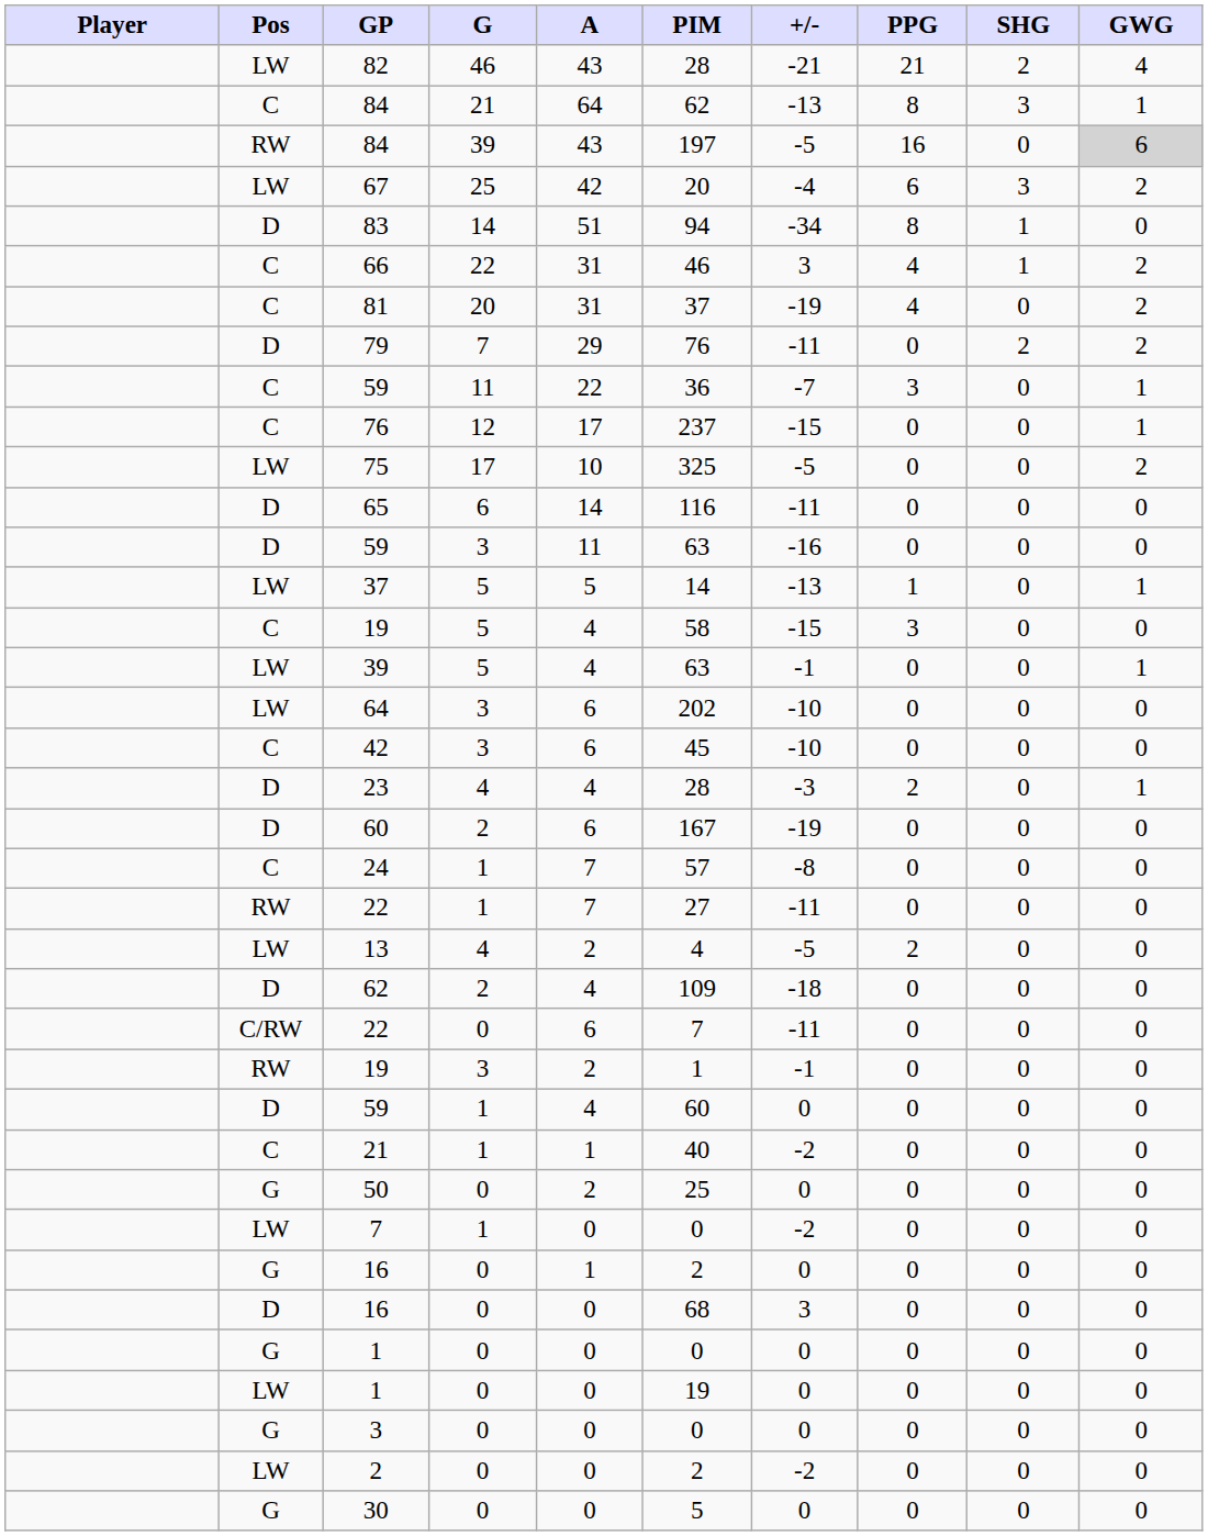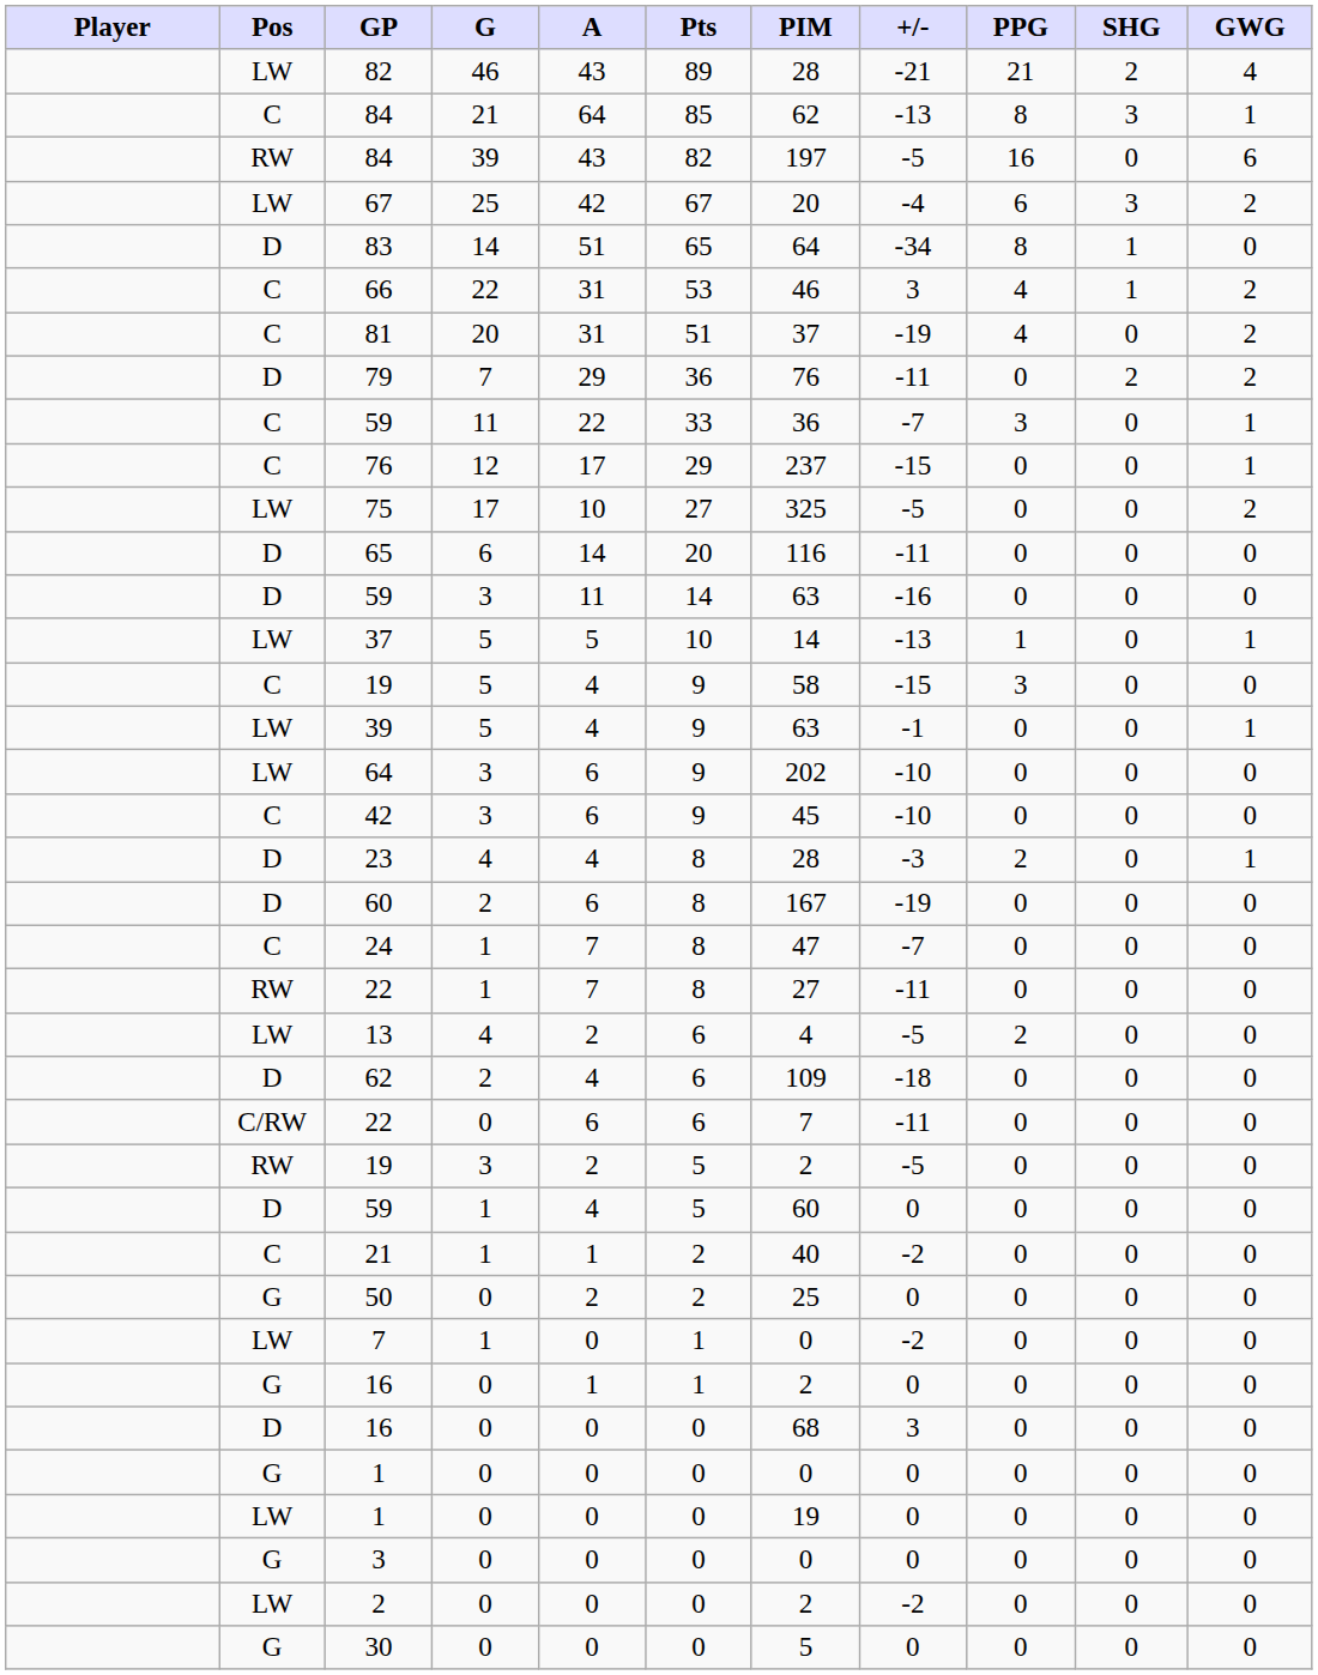 <table style="width:60%;" class="wikitable sortable">
 <tr style="text-align:center;">
 <th style="background:#ddf; width:10%;">Player</th>
 <th style="background:#ddf; width:3%;" title="Position">Pos</th>
 <th style="background:#ddf; width:5%;" title="Games played">GP</th>
 <th style="background:#ddf; width:5%;" title="Goals">G</th>
 <th style="background:#ddf; width:5%;" title="Assists">A</th>
+<th style="background:#ddf; width:5%;" title="Points">Pts</th>
 <th style="background:#ddf; width:5%;" title="Penalties in Minutes">PIM</th>
 <th style="background:#ddf; width:5%;" title="Plus/minus">+/-</th>
 <th style="background:#ddf; width:5%;" title="Power Play Goals">PPG</th>
 <th style="background:#ddf; width:5%;" title="Short-handed Goals">SHG</th>
 <th style="background:#ddf; width:5%;" title="Game-winning Goals">GWG</th>
 </tr>
 <tr style="text-align:center;">
 <td style="text-align:right;"></td>
 <td>LW</td>
 <td>82</td>
 <td>46</td>
 <td>43</td>
+<td>89</td>
 <td>28</td>
 <td>-21</td>
 <td>21</td>
 <td>2</td>
 <td>4</td>
 </tr>
 <tr style="text-align:center;">
 <td style="text-align:right;"></td>
 <td>C</td>
 <td>84</td>
 <td>21</td>
 <td>64</td>
+<td>85</td>
 <td>62</td>
 <td>-13</td>
 <td>8</td>
 <td>3</td>
 <td>1</td>
 </tr>
 <tr style="text-align:center;">
 <td style="text-align:right;"></td>
 <td>RW</td>
 <td>84</td>
 <td>39</td>
 <td>43</td>
+<td>82</td>
 <td>197</td>
 <td>-5</td>
 <td>16</td>
 <td>0</td>
-<td style="background: lightgrey;">6</td>
+<td>6</td>
 </tr>
 <tr style="text-align:center;">
 <td style="text-align:right;"></td>
 <td>LW</td>
 <td>67</td>
 <td>25</td>
 <td>42</td>
+<td>67</td>
 <td>20</td>
 <td>-4</td>
 <td>6</td>
 <td>3</td>
 <td>2</td>
 </tr>
 <tr style="text-align:center;">
 <td style="text-align:right;"></td>
 <td>D</td>
 <td>83</td>
 <td>14</td>
 <td>51</td>
-<td>94</td>
+<td>65</td>
+<td>64</td>
 <td>-34</td>
 <td>8</td>
 <td>1</td>
 <td>0</td>
 </tr>
 <tr style="text-align:center;">
 <td style="text-align:right;"></td>
 <td>C</td>
 <td>66</td>
 <td>22</td>
 <td>31</td>
+<td>53</td>
 <td>46</td>
 <td>3</td>
 <td>4</td>
 <td>1</td>
 <td>2</td>
 </tr>
 <tr style="text-align:center;">
 <td style="text-align:right;"></td>
 <td>C</td>
 <td>81</td>
 <td>20</td>
 <td>31</td>
+<td>51</td>
 <td>37</td>
 <td>-19</td>
 <td>4</td>
 <td>0</td>
 <td>2</td>
 </tr>
 <tr style="text-align:center;">
 <td style="text-align:right;"></td>
 <td>D</td>
 <td>79</td>
 <td>7</td>
 <td>29</td>
+<td>36</td>
 <td>76</td>
 <td>-11</td>
 <td>0</td>
 <td>2</td>
 <td>2</td>
 </tr>
 <tr style="text-align:center;">
 <td style="text-align:right;"></td>
 <td>C</td>
 <td>59</td>
 <td>11</td>
 <td>22</td>
+<td>33</td>
 <td>36</td>
 <td>-7</td>
 <td>3</td>
 <td>0</td>
 <td>1</td>
 </tr>
 <tr style="text-align:center;">
 <td style="text-align:right;"></td>
 <td>C</td>
 <td>76</td>
 <td>12</td>
 <td>17</td>
+<td>29</td>
 <td>237</td>
 <td>-15</td>
 <td>0</td>
 <td>0</td>
 <td>1</td>
 </tr>
 <tr style="text-align:center;">
 <td style="text-align:right;"></td>
 <td>LW</td>
 <td>75</td>
 <td>17</td>
 <td>10</td>
+<td>27</td>
 <td>325</td>
 <td>-5</td>
 <td>0</td>
 <td>0</td>
 <td>2</td>
 </tr>
 <tr style="text-align:center;">
 <td style="text-align:right;"></td>
 <td>D</td>
 <td>65</td>
 <td>6</td>
 <td>14</td>
+<td>20</td>
 <td>116</td>
 <td>-11</td>
 <td>0</td>
 <td>0</td>
 <td>0</td>
 </tr>
 <tr style="text-align:center;">
 <td style="text-align:right;"></td>
 <td>D</td>
 <td>59</td>
 <td>3</td>
 <td>11</td>
+<td>14</td>
 <td>63</td>
 <td>-16</td>
 <td>0</td>
 <td>0</td>
 <td>0</td>
 </tr>
 <tr style="text-align:center;">
 <td style="text-align:right;"></td>
 <td>LW</td>
 <td>37</td>
 <td>5</td>
 <td>5</td>
+<td>10</td>
 <td>14</td>
 <td>-13</td>
 <td>1</td>
 <td>0</td>
 <td>1</td>
 </tr>
 <tr style="text-align:center;">
 <td style="text-align:right;"></td>
 <td>C</td>
 <td>19</td>
 <td>5</td>
 <td>4</td>
+<td>9</td>
 <td>58</td>
 <td>-15</td>
 <td>3</td>
 <td>0</td>
 <td>0</td>
 </tr>
 <tr style="text-align:center;">
 <td style="text-align:right;"></td>
 <td>LW</td>
 <td>39</td>
 <td>5</td>
 <td>4</td>
+<td>9</td>
 <td>63</td>
 <td>-1</td>
 <td>0</td>
 <td>0</td>
 <td>1</td>
 </tr>
 <tr style="text-align:center;">
 <td style="text-align:right;"></td>
 <td>LW</td>
 <td>64</td>
 <td>3</td>
 <td>6</td>
+<td>9</td>
 <td>202</td>
 <td>-10</td>
 <td>0</td>
 <td>0</td>
 <td>0</td>
 </tr>
 <tr style="text-align:center;">
 <td style="text-align:right;"></td>
 <td>C</td>
 <td>42</td>
 <td>3</td>
 <td>6</td>
+<td>9</td>
 <td>45</td>
 <td>-10</td>
 <td>0</td>
 <td>0</td>
 <td>0</td>
 </tr>
 <tr style="text-align:center;">
 <td style="text-align:right;"></td>
 <td>D</td>
 <td>23</td>
 <td>4</td>
 <td>4</td>
+<td>8</td>
 <td>28</td>
 <td>-3</td>
 <td>2</td>
 <td>0</td>
 <td>1</td>
 </tr>
 <tr style="text-align:center;">
 <td style="text-align:right;"></td>
 <td>D</td>
 <td>60</td>
 <td>2</td>
 <td>6</td>
+<td>8</td>
 <td>167</td>
 <td>-19</td>
 <td>0</td>
 <td>0</td>
 <td>0</td>
 </tr>
 <tr style="text-align:center;">
 <td style="text-align:right;"></td>
 <td>C</td>
 <td>24</td>
 <td>1</td>
 <td>7</td>
-<td>57</td>
-<td>-8</td>
+<td>8</td>
+<td>47</td>
+<td>-7</td>
 <td>0</td>
 <td>0</td>
 <td>0</td>
 </tr>
 <tr style="text-align:center;">
 <td style="text-align:right;"></td>
 <td>RW</td>
 <td>22</td>
 <td>1</td>
 <td>7</td>
+<td>8</td>
 <td>27</td>
 <td>-11</td>
 <td>0</td>
 <td>0</td>
 <td>0</td>
 </tr>
 <tr style="text-align:center;">
 <td style="text-align:right;"></td>
 <td>LW</td>
 <td>13</td>
 <td>4</td>
 <td>2</td>
+<td>6</td>
 <td>4</td>
 <td>-5</td>
 <td>2</td>
 <td>0</td>
 <td>0</td>
 </tr>
 <tr style="text-align:center;">
 <td style="text-align:right;"></td>
 <td>D</td>
 <td>62</td>
 <td>2</td>
 <td>4</td>
+<td>6</td>
 <td>109</td>
 <td>-18</td>
 <td>0</td>
 <td>0</td>
 <td>0</td>
 </tr>
 <tr style="text-align:center;">
 <td style="text-align:right;"></td>
 <td>C/RW</td>
 <td>22</td>
 <td>0</td>
+<td>6</td>
 <td>6</td>
 <td>7</td>
 <td>-11</td>
 <td>0</td>
 <td>0</td>
 <td>0</td>
 </tr>
 <tr style="text-align:center;">
 <td style="text-align:right;"></td>
 <td>RW</td>
 <td>19</td>
 <td>3</td>
 <td>2</td>
-<td>1</td>
-<td>-1</td>
+<td>5</td>
+<td>2</td>
+<td>-5</td>
 <td>0</td>
 <td>0</td>
 <td>0</td>
 </tr>
 <tr style="text-align:center;">
 <td style="text-align:right;"></td>
 <td>D</td>
 <td>59</td>
 <td>1</td>
 <td>4</td>
+<td>5</td>
 <td>60</td>
 <td>0</td>
 <td>0</td>
 <td>0</td>
 <td>0</td>
 </tr>
 <tr style="text-align:center;">
 <td style="text-align:right;"></td>
 <td>C</td>
 <td>21</td>
 <td>1</td>
 <td>1</td>
+<td>2</td>
 <td>40</td>
 <td>-2</td>
 <td>0</td>
 <td>0</td>
 <td>0</td>
 </tr>
 <tr style="text-align:center;">
 <td style="text-align:right;"></td>
 <td>G</td>
 <td>50</td>
 <td>0</td>
+<td>2</td>
 <td>2</td>
 <td>25</td>
 <td>0</td>
 <td>0</td>
 <td>0</td>
 <td>0</td>
 </tr>
 <tr style="text-align:center;">
 <td style="text-align:right;"></td>
 <td>LW</td>
 <td>7</td>
 <td>1</td>
 <td>0</td>
+<td>1</td>
 <td>0</td>
 <td>-2</td>
 <td>0</td>
 <td>0</td>
 <td>0</td>
 </tr>
 <tr style="text-align:center;">
 <td style="text-align:right;"></td>
 <td>G</td>
 <td>16</td>
 <td>0</td>
 <td>1</td>
+<td>1</td>
 <td>2</td>
 <td>0</td>
 <td>0</td>
 <td>0</td>
 <td>0</td>
 </tr>
 <tr style="text-align:center;">
 <td style="text-align:right;"></td>
 <td>D</td>
 <td>16</td>
+<td>0</td>
 <td>0</td>
 <td>0</td>
 <td>68</td>
 <td>3</td>
 <td>0</td>
 <td>0</td>
 <td>0</td>
 </tr>
 <tr style="text-align:center;">
 <td style="text-align:right;"></td>
 <td>G</td>
 <td>1</td>
 <td>0</td>
 <td>0</td>
 <td>0</td>
 <td>0</td>
 <td>0</td>
 <td>0</td>
 <td>0</td>
+<td>0</td>
 </tr>
 <tr style="text-align:center;">
 <td style="text-align:right;"></td>
 <td>LW</td>
 <td>1</td>
+<td>0</td>
 <td>0</td>
 <td>0</td>
 <td>19</td>
 <td>0</td>
 <td>0</td>
 <td>0</td>
 <td>0</td>
 </tr>
 <tr style="text-align:center;">
 <td style="text-align:right;"></td>
 <td>G</td>
 <td>3</td>
 <td>0</td>
 <td>0</td>
 <td>0</td>
 <td>0</td>
 <td>0</td>
 <td>0</td>
 <td>0</td>
+<td>0</td>
 </tr>
 <tr style="text-align:center;">
 <td style="text-align:right;"></td>
 <td>LW</td>
 <td>2</td>
+<td>0</td>
 <td>0</td>
 <td>0</td>
 <td>2</td>
 <td>-2</td>
 <td>0</td>
 <td>0</td>
 <td>0</td>
 </tr>
 <tr style="text-align:center;">
 <td style="text-align:right;"></td>
 <td>G</td>
 <td>30</td>
 <td>0</td>
 <td>0</td>
+<td>0</td>
 <td>5</td>
 <td>0</td>
 <td>0</td>
 <td>0</td>
 <td>0</td>
 </tr>
 </table>
